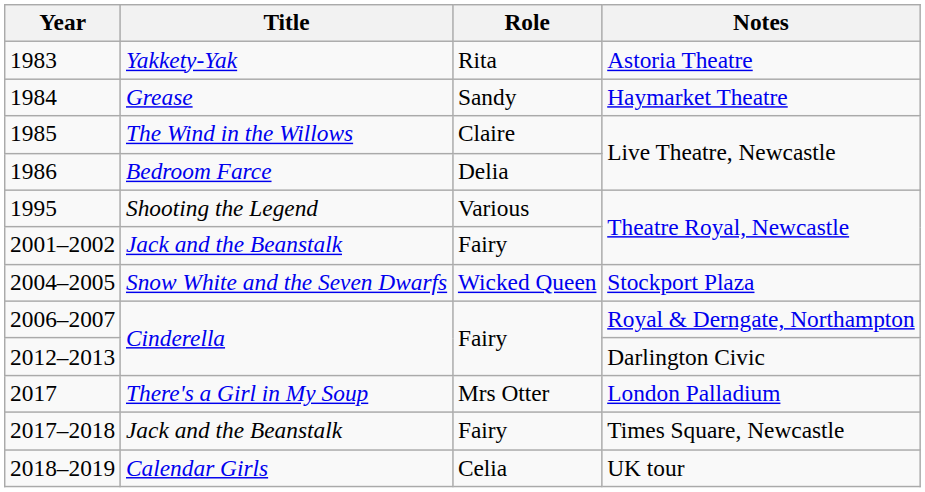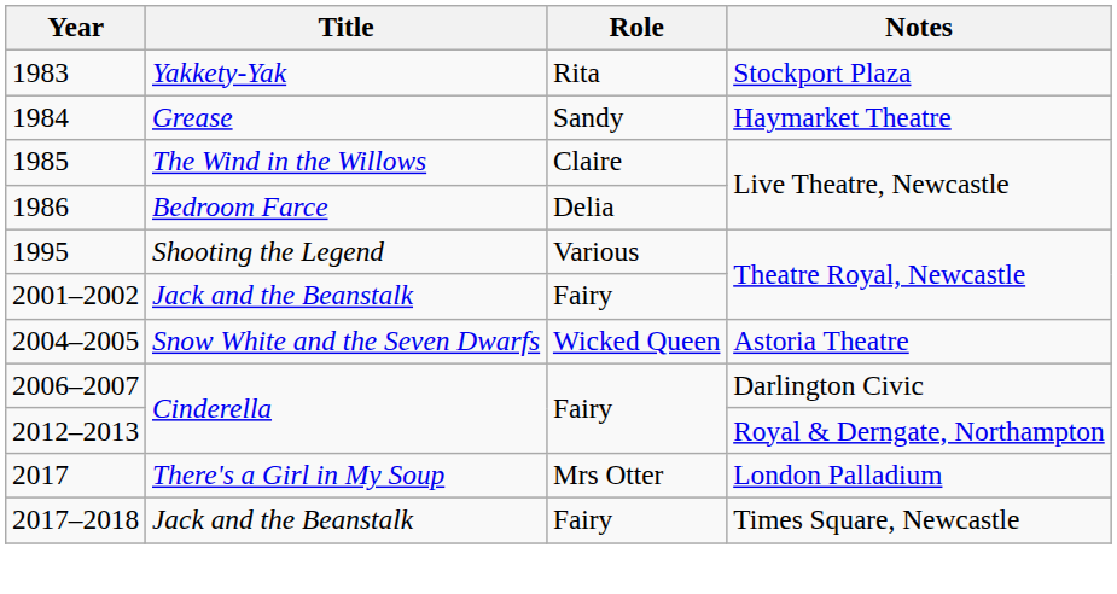 <table class="wikitable sortable">
 <tr>
 <th>Year</th>
 <th>Title</th>
 <th>Role</th>
 <th class="unsortable">Notes</th>
 </tr>
 <tr>
 <td>1983</td>
 <td><em><a href='#'>Yakkety-Yak</a></em></td>
 <td>Rita</td>
-<td><a href='#'>Astoria Theatre</a></td>
+<td><a href='#'>Stockport Plaza</a></td>
 </tr>
 <tr>
 <td>1984</td>
 <td><em><a href='#'>Grease</a></em></td>
 <td>Sandy</td>
 <td><a href='#'>Haymarket Theatre</a></td>
 </tr>
 <tr>
 <td>1985</td>
 <td><em><a href='#'>The Wind in the Willows</a></em></td>
 <td>Claire</td>
 <td rowspan="2">Live Theatre, Newcastle</td>
 </tr>
 <tr>
 <td>1986</td>
 <td><em><a href='#'>Bedroom Farce</a></em></td>
 <td>Delia</td>
 </tr>
 <tr>
 <td>1995</td>
 <td><em>Shooting the Legend</em></td>
 <td>Various</td>
 <td rowspan="2"><a href='#'>Theatre Royal, Newcastle</a></td>
 </tr>
 <tr>
 <td>2001–2002</td>
 <td><em><a href='#'>Jack and the Beanstalk</a></em></td>
 <td>Fairy</td>
 </tr>
 <tr>
 <td>2004–2005</td>
 <td><em><a href='#'>Snow White and the Seven Dwarfs</a></em></td>
 <td><a href='#'>Wicked Queen</a></td>
-<td><a href='#'>Stockport Plaza</a></td>
+<td><a href='#'>Astoria Theatre</a></td>
 </tr>
 <tr>
 <td>2006–2007</td>
 <td rowspan="2"><em><a href='#'>Cinderella</a></em></td>
 <td rowspan="2">Fairy</td>
-<td><a href='#'>Royal & Derngate, Northampton</a></td>
+<td>Darlington Civic</td>
 </tr>
 <tr>
 <td>2012–2013</td>
-<td>Darlington Civic</td>
+<td><a href='#'>Royal & Derngate, Northampton</a></td>
 </tr>
 <tr>
 <td>2017</td>
 <td><em><a href='#'>There's a Girl in My Soup</a></em></td>
 <td>Mrs Otter</td>
 <td><a href='#'>London Palladium</a></td>
 </tr>
 <tr>
 <td>2017–2018</td>
 <td><em>Jack and the Beanstalk</em></td>
 <td>Fairy</td>
 <td>Times Square, Newcastle</td>
 </tr>
-<tr>
-<td>2018–2019</td>
-<td><em><a href='#'>Calendar Girls</a></em></td>
-<td>Celia</td>
-<td>UK tour</td>
-</tr>
 </table>
